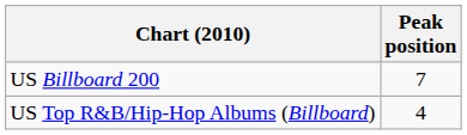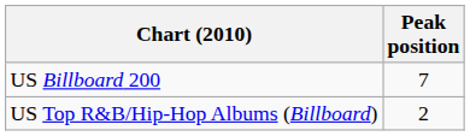 <table class="wikitable sortable">
 <tr>
 <th>Chart (2010)</th>
 <th>Peak<br>position</th>
 </tr>
 <tr>
 <td>US <a href='#'><em>Billboard</em> 200</a></td>
 <td style="text-align:center;">7</td>
 </tr>
 <tr>
 <td>US <a href='#'>Top R&B/Hip-Hop Albums</a> (<em><a href='#'>Billboard</a></em>)</td>
-<td style="text-align:center;">4</td>
+<td style="text-align:center;">2</td>
 </tr>
 </table>
